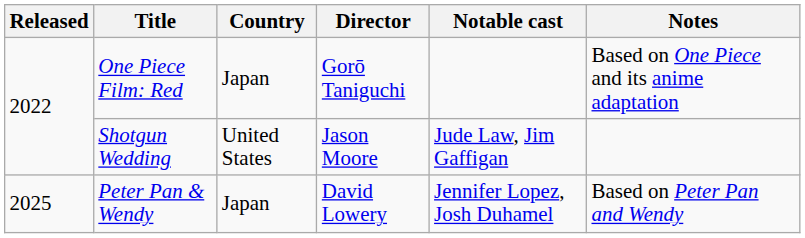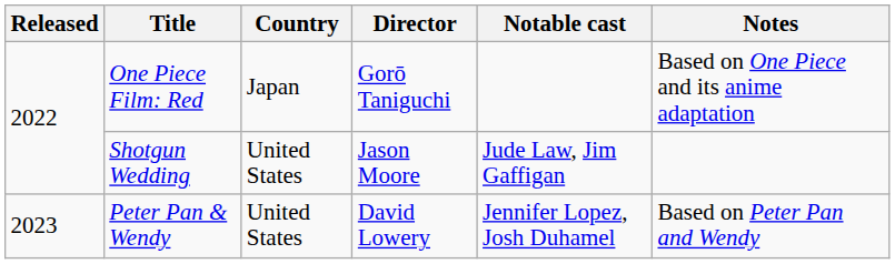 <table class="wikitable sortable">
 <tr>
 <th>Released</th>
 <th>Title</th>
 <th>Country</th>
 <th>Director</th>
 <th>Notable cast</th>
 <th>Notes</th>
 </tr>
 <tr>
 <td rowspan="2">2022</td>
 <td><em><a href='#'>One Piece Film: Red</a></em></td>
 <td>Japan</td>
 <td><a href='#'>Gorō Taniguchi</a></td>
 <td></td>
 <td>Based on <em><a href='#'>One Piece</a></em> and its <a href='#'>anime adaptation</a></td>
 </tr>
 <tr>
 <td><em><a href='#'>Shotgun Wedding</a></em></td>
 <td>United States</td>
 <td><a href='#'>Jason Moore</a></td>
 <td><a href='#'>Jude Law</a>, <a href='#'>Jim Gaffigan</a></td>
 <td></td>
 </tr>
 <tr>
-<td>2025</td>
+<td>2023</td>
 <td><em><a href='#'>Peter Pan & Wendy</a></em></td>
-<td>Japan</td>
+<td>United States</td>
 <td><a href='#'>David Lowery</a></td>
 <td><a href='#'>Jennifer Lopez</a>, <a href='#'>Josh Duhamel</a></td>
 <td>Based on <em><a href='#'>Peter Pan and Wendy</a></em></td>
 </tr>
 </table>
